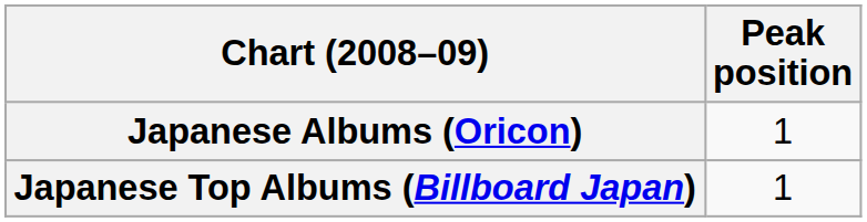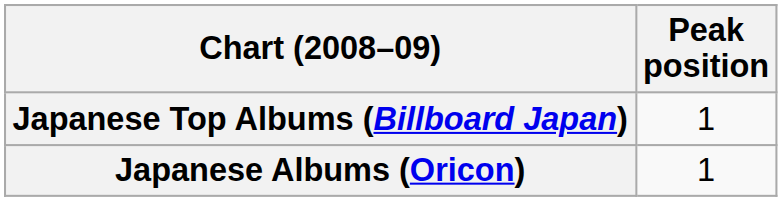 <table class="wikitable plainrowheaders">
 <tr>
 <th>Chart (2008–09)</th>
 <th>Peak<br>position</th>
 </tr>
 <tr>
+<th scope="row">Japanese Top Albums (<em><a href='#'>Billboard Japan</a></em>)</th>
+<td align="center">1</td>
+</tr>
+<tr>
 <th scope="row">Japanese Albums (<a href='#'>Oricon</a>)</th>
 <td align="center">1</td>
 </tr>
-<tr>
-<th scope="row">Japanese Top Albums (<em><a href='#'>Billboard Japan</a></em>)</th>
-<td align="center">1</td>
-</tr>
 </table>
